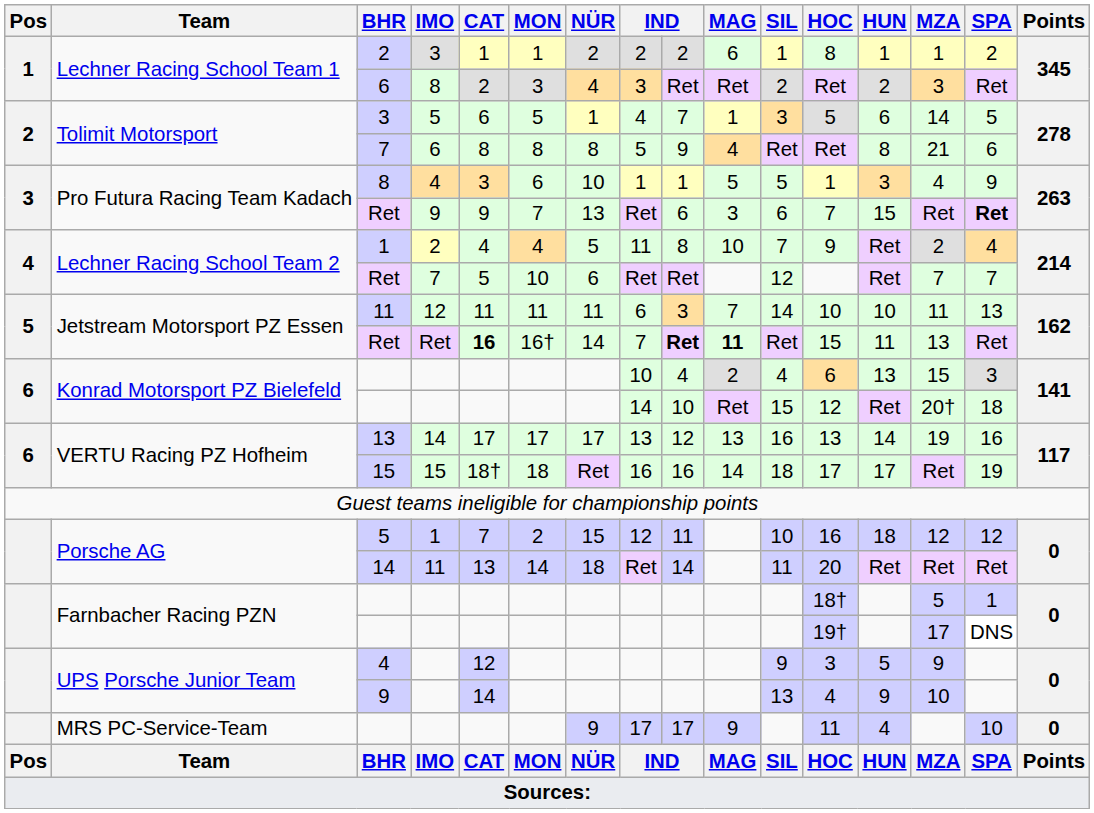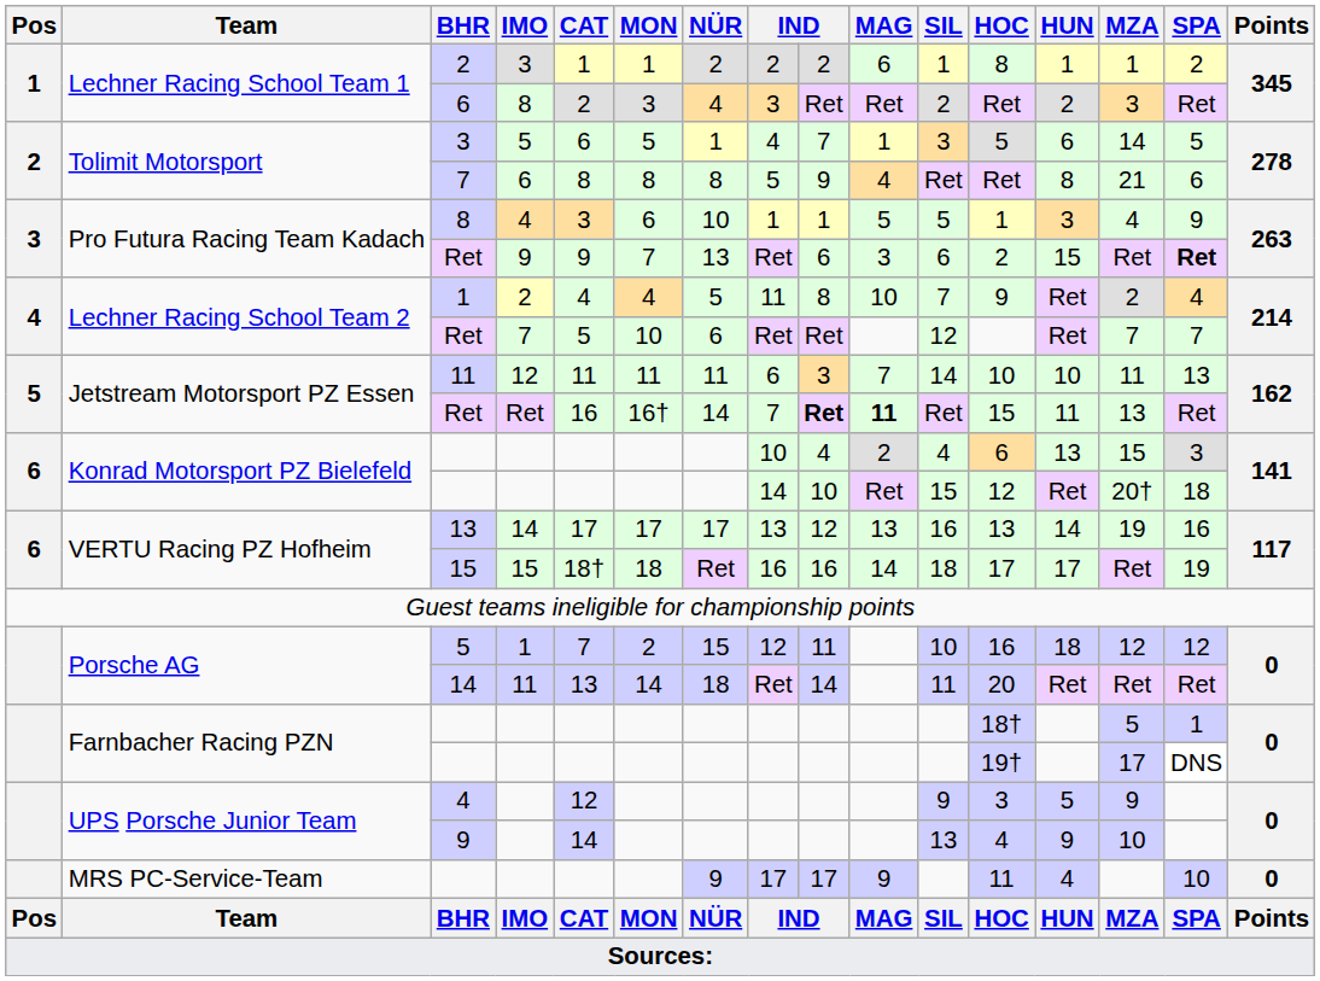 <table class="wikitable" style="font-size: 85%; text-align:center">
 <tr valign="top">
 <th valign="middle">Pos</th>
 <th valign="middle">Team</th>
 <th><a href='#'>BHR</a><br></th>
 <th><a href='#'>IMO</a><br></th>
 <th><a href='#'>CAT</a><br></th>
 <th><a href='#'>MON</a><br></th>
 <th><a href='#'>NÜR</a><br></th>
 <th colspan=2><a href='#'>IND</a><br></th>
 <th><a href='#'>MAG</a><br></th>
 <th><a href='#'>SIL</a><br></th>
 <th><a href='#'>HOC</a><br></th>
 <th><a href='#'>HUN</a><br></th>
 <th><a href='#'>MZA</a><br></th>
 <th><a href='#'>SPA</a><br></th>
 <th valign="middle">Points</th>
 </tr>
 <tr>
 <th rowspan=2>1</th>
 <td align=left rowspan=2> <a href='#'>Lechner Racing School Team 1</a></td>
 <td style="background:#CFCFFF;">2</td>
 <td style="background:#DFDFDF;">3</td>
 <td style="background:#FFFFBF;">1</td>
 <td style="background:#FFFFBF;">1</td>
 <td style="background:#DFDFDF;">2</td>
 <td style="background:#DFDFDF;">2</td>
 <td style="background:#DFDFDF;">2</td>
 <td style="background:#DFFFDF;">6</td>
 <td style="background:#FFFFBF;">1</td>
 <td style="background:#DFFFDF;">8</td>
 <td style="background:#FFFFBF;">1</td>
 <td style="background:#FFFFBF;">1</td>
 <td style="background:#FFFFBF;">2</td>
 <th rowspan=2>345</th>
 </tr>
 <tr>
 <td style="background:#CFCFFF;">6</td>
 <td style="background:#DFFFDF;">8</td>
 <td style="background:#DFDFDF;">2</td>
 <td style="background:#DFDFDF;">3</td>
 <td style="background:#FFDF9F;">4</td>
 <td style="background:#FFDF9F;">3</td>
 <td style="background:#EFCFFF;">Ret</td>
 <td style="background:#EFCFFF;">Ret</td>
 <td style="background:#DFDFDF;">2</td>
 <td style="background:#EFCFFF;">Ret</td>
 <td style="background:#DFDFDF;">2</td>
 <td style="background:#FFDF9F;">3</td>
 <td style="background:#EFCFFF;">Ret</td>
 </tr>
 <tr>
 <th rowspan=2>2</th>
 <td align=left rowspan=2> <a href='#'>Tolimit Motorsport</a></td>
 <td style="background:#CFCFFF;">3</td>
 <td style="background:#DFFFDF;">5</td>
 <td style="background:#DFFFDF;">6</td>
 <td style="background:#DFFFDF;">5</td>
 <td style="background:#FFFFBF;">1</td>
 <td style="background:#DFFFDF;">4</td>
 <td style="background:#DFFFDF;">7</td>
 <td style="background:#FFFFBF;">1</td>
 <td style="background:#FFDF9F;">3</td>
 <td style="background:#DFDFDF;">5</td>
 <td style="background:#DFFFDF;">6</td>
 <td style="background:#DFFFDF;">14</td>
 <td style="background:#DFFFDF;">5</td>
 <th rowspan=2>278</th>
 </tr>
 <tr>
 <td style="background:#CFCFFF;">7</td>
 <td style="background:#DFFFDF;">6</td>
 <td style="background:#DFFFDF;">8</td>
 <td style="background:#DFFFDF;">8</td>
 <td style="background:#DFFFDF;">8</td>
 <td style="background:#DFFFDF;">5</td>
 <td style="background:#DFFFDF;">9</td>
 <td style="background:#FFDF9F;">4</td>
 <td style="background:#EFCFFF;">Ret</td>
 <td style="background:#EFCFFF;">Ret</td>
 <td style="background:#DFFFDF;">8</td>
 <td style="background:#DFFFDF;">21</td>
 <td style="background:#DFFFDF;">6</td>
 </tr>
 <tr>
 <th rowspan=2>3</th>
 <td align=left rowspan=2> Pro Futura Racing Team Kadach</td>
 <td style="background:#CFCFFF;">8</td>
 <td style="background:#FFDF9F;">4</td>
 <td style="background:#FFDF9F;">3</td>
 <td style="background:#DFFFDF;">6</td>
 <td style="background:#DFFFDF;">10</td>
 <td style="background:#FFFFBF;">1</td>
 <td style="background:#FFFFBF;">1</td>
 <td style="background:#DFFFDF;">5</td>
 <td style="background:#DFFFDF;">5</td>
 <td style="background:#FFFFBF;">1</td>
 <td style="background:#FFDF9F;">3</td>
 <td style="background:#DFFFDF;">4</td>
 <td style="background:#DFFFDF;">9</td>
 <th rowspan=2>263</th>
 </tr>
 <tr>
 <td style="background:#EFCFFF;">Ret</td>
 <td style="background:#DFFFDF;">9</td>
 <td style="background:#DFFFDF;">9</td>
 <td style="background:#DFFFDF;">7</td>
 <td style="background:#DFFFDF;">13</td>
 <td style="background:#EFCFFF;">Ret</td>
 <td style="background:#DFFFDF;">6</td>
 <td style="background:#DFFFDF;">3</td>
 <td style="background:#DFFFDF;">6</td>
-<td style="background:#DFFFDF;">7</td>
+<td style="background:#DFFFDF;">2</td>
 <td style="background:#DFFFDF;">15</td>
 <td style="background:#EFCFFF;">Ret</td>
 <td style="background:#EFCFFF;"><strong>Ret</strong></td>
 </tr>
 <tr>
 <th rowspan=2>4</th>
 <td align=left rowspan=2> <a href='#'>Lechner Racing School Team 2</a></td>
 <td style="background:#CFCFFF;">1</td>
 <td style="background:#FFFFBF;">2</td>
 <td style="background:#DFFFDF;">4</td>
 <td style="background:#FFDF9F;">4</td>
 <td style="background:#DFFFDF;">5</td>
 <td style="background:#DFFFDF;">11</td>
 <td style="background:#DFFFDF;">8</td>
 <td style="background:#DFFFDF;">10</td>
 <td style="background:#DFFFDF;">7</td>
 <td style="background:#DFFFDF;">9</td>
 <td style="background:#EFCFFF;">Ret</td>
 <td style="background:#DFDFDF;">2</td>
 <td style="background:#FFDF9F;">4</td>
 <th rowspan=2>214</th>
 </tr>
 <tr>
 <td style="background:#EFCFFF;">Ret</td>
 <td style="background:#DFFFDF;">7</td>
 <td style="background:#DFFFDF;">5</td>
 <td style="background:#DFFFDF;">10</td>
 <td style="background:#DFFFDF;">6</td>
 <td style="background:#EFCFFF;">Ret</td>
 <td style="background:#EFCFFF;">Ret</td>
 <td></td>
 <td style="background:#DFFFDF;">12</td>
 <td></td>
 <td style="background:#EFCFFF;">Ret</td>
 <td style="background:#DFFFDF;">7</td>
 <td style="background:#DFFFDF;">7</td>
 </tr>
 <tr>
 <th rowspan=2>5</th>
 <td align=left rowspan=2> Jetstream Motorsport PZ Essen</td>
 <td style="background:#CFCFFF;">11</td>
 <td style="background:#DFFFDF;">12</td>
 <td style="background:#DFFFDF;">11</td>
 <td style="background:#DFFFDF;">11</td>
 <td style="background:#DFFFDF;">11</td>
 <td style="background:#DFFFDF;">6</td>
 <td style="background:#FFDF9F;">3</td>
 <td style="background:#DFFFDF;">7</td>
 <td style="background:#DFFFDF;">14</td>
 <td style="background:#DFFFDF;">10</td>
 <td style="background:#DFFFDF;">10</td>
 <td style="background:#DFFFDF;">11</td>
 <td style="background:#DFFFDF;">13</td>
 <th rowspan=2>162</th>
 </tr>
 <tr>
 <td style="background:#EFCFFF;">Ret</td>
 <td style="background:#EFCFFF;">Ret</td>
-<td style="background:#DFFFDF;"><strong>16</strong></td>
+<td style="background:#DFFFDF;">16</td>
 <td style="background:#DFFFDF;">16†</td>
 <td style="background:#DFFFDF;">14</td>
 <td style="background:#DFFFDF;">7</td>
 <td style="background:#EFCFFF;"><strong>Ret</strong></td>
 <td style="background:#DFFFDF;"><strong>11</strong></td>
 <td style="background:#EFCFFF;">Ret</td>
 <td style="background:#DFFFDF;">15</td>
 <td style="background:#DFFFDF;">11</td>
 <td style="background:#DFFFDF;">13</td>
 <td style="background:#EFCFFF;">Ret</td>
 </tr>
 <tr>
 <th rowspan=2>6</th>
 <td align=left rowspan=2> <a href='#'>Konrad Motorsport PZ Bielefeld</a></td>
 <td></td>
 <td></td>
 <td></td>
 <td></td>
 <td></td>
 <td style="background:#DFFFDF;">10</td>
 <td style="background:#DFFFDF;">4</td>
 <td style="background:#DFDFDF;">2</td>
 <td style="background:#DFFFDF;">4</td>
 <td style="background:#FFDF9F;">6</td>
 <td style="background:#DFFFDF;">13</td>
 <td style="background:#DFFFDF;">15</td>
 <td style="background:#DFDFDF;">3</td>
 <th rowspan=2>141</th>
 </tr>
 <tr>
 <td></td>
 <td></td>
 <td></td>
 <td></td>
 <td></td>
 <td style="background:#DFFFDF;">14</td>
 <td style="background:#DFFFDF;">10</td>
 <td style="background:#EFCFFF;">Ret</td>
 <td style="background:#DFFFDF;">15</td>
 <td style="background:#DFFFDF;">12</td>
 <td style="background:#EFCFFF;">Ret</td>
 <td style="background:#DFFFDF;">20†</td>
 <td style="background:#DFFFDF;">18</td>
 </tr>
 <tr>
 <th rowspan=2>6</th>
 <td align=left rowspan=2> VERTU Racing PZ Hofheim</td>
 <td style="background:#CFCFFF;">13</td>
 <td style="background:#DFFFDF;">14</td>
 <td style="background:#DFFFDF;">17</td>
 <td style="background:#DFFFDF;">17</td>
 <td style="background:#DFFFDF;">17</td>
 <td style="background:#DFFFDF;">13</td>
 <td style="background:#DFFFDF;">12</td>
 <td style="background:#DFFFDF;">13</td>
 <td style="background:#DFFFDF;">16</td>
 <td style="background:#DFFFDF;">13</td>
 <td style="background:#DFFFDF;">14</td>
 <td style="background:#DFFFDF;">19</td>
 <td style="background:#DFFFDF;">16</td>
 <th rowspan=2>117</th>
 </tr>
 <tr>
 <td style="background:#CFCFFF;">15</td>
 <td style="background:#DFFFDF;">15</td>
 <td style="background:#DFFFDF;">18†</td>
 <td style="background:#DFFFDF;">18</td>
 <td style="background:#EFCFFF;">Ret</td>
 <td style="background:#DFFFDF;">16</td>
 <td style="background:#DFFFDF;">16</td>
 <td style="background:#DFFFDF;">14</td>
 <td style="background:#DFFFDF;">18</td>
 <td style="background:#DFFFDF;">17</td>
 <td style="background:#DFFFDF;">17</td>
 <td style="background:#EFCFFF;">Ret</td>
 <td style="background:#DFFFDF;">19</td>
 </tr>
 <tr>
 <td colspan=16 align=center><em>Guest teams ineligible for championship points</em></td>
 </tr>
 <tr>
 <th rowspan=2></th>
 <td align=left rowspan=2> <a href='#'>Porsche AG</a></td>
 <td style="background:#CFCFFF;">5</td>
 <td style="background:#CFCFFF;">1</td>
 <td style="background:#CFCFFF;">7</td>
 <td style="background:#CFCFFF;">2</td>
 <td style="background:#CFCFFF;">15</td>
 <td style="background:#CFCFFF;">12</td>
 <td style="background:#CFCFFF;">11</td>
 <td></td>
 <td style="background:#CFCFFF;">10</td>
 <td style="background:#CFCFFF;">16</td>
 <td style="background:#CFCFFF;">18</td>
 <td style="background:#CFCFFF;">12</td>
 <td style="background:#CFCFFF;">12</td>
 <th rowspan=2>0</th>
 </tr>
 <tr>
 <td style="background:#CFCFFF;">14</td>
 <td style="background:#CFCFFF;">11</td>
 <td style="background:#CFCFFF;">13</td>
 <td style="background:#CFCFFF;">14</td>
 <td style="background:#CFCFFF;">18</td>
 <td style="background:#EFCFFF;">Ret</td>
 <td style="background:#CFCFFF;">14</td>
 <td></td>
 <td style="background:#CFCFFF;">11</td>
 <td style="background:#CFCFFF;">20</td>
 <td style="background:#EFCFFF;">Ret</td>
 <td style="background:#EFCFFF;">Ret</td>
 <td style="background:#EFCFFF;">Ret</td>
 </tr>
 <tr>
 <th rowspan=2></th>
 <td align=left rowspan=2> Farnbacher Racing PZN</td>
 <td></td>
 <td></td>
 <td></td>
 <td></td>
 <td></td>
 <td></td>
 <td></td>
 <td></td>
 <td></td>
 <td style="background:#CFCFFF;">18†</td>
 <td></td>
 <td style="background:#CFCFFF;">5</td>
 <td style="background:#CFCFFF;">1</td>
 <th rowspan=2>0</th>
 </tr>
 <tr>
 <td></td>
 <td></td>
 <td></td>
 <td></td>
 <td></td>
 <td></td>
 <td></td>
 <td></td>
 <td></td>
 <td style="background:#CFCFFF;">19†</td>
 <td></td>
 <td style="background:#CFCFFF;">17</td>
 <td style="background:#FFFFFF;">DNS</td>
 </tr>
 <tr>
 <th rowspan=2></th>
 <td align=left rowspan=2> <a href='#'>UPS</a> <a href='#'>Porsche Junior Team</a></td>
 <td style="background:#CFCFFF;">4</td>
 <td></td>
 <td style="background:#CFCFFF;">12</td>
 <td></td>
 <td></td>
 <td></td>
 <td></td>
 <td></td>
 <td style="background:#CFCFFF;">9</td>
 <td style="background:#CFCFFF;">3</td>
 <td style="background:#CFCFFF;">5</td>
 <td style="background:#CFCFFF;">9</td>
 <td></td>
 <th rowspan=2>0</th>
 </tr>
 <tr>
 <td style="background:#CFCFFF;">9</td>
 <td></td>
 <td style="background:#CFCFFF;">14</td>
 <td></td>
 <td></td>
 <td></td>
 <td></td>
 <td></td>
 <td style="background:#CFCFFF;">13</td>
 <td style="background:#CFCFFF;">4</td>
 <td style="background:#CFCFFF;">9</td>
 <td style="background:#CFCFFF;">10</td>
 <td></td>
 </tr>
 <tr>
 <th></th>
 <td align=left rowspan=1> MRS PC-Service-Team</td>
 <td></td>
 <td></td>
 <td></td>
 <td></td>
 <td style="background:#CFCFFF;">9</td>
 <td style="background:#CFCFFF;">17</td>
 <td style="background:#CFCFFF;">17</td>
 <td style="background:#CFCFFF;">9</td>
 <td></td>
 <td style="background:#CFCFFF;">11</td>
 <td style="background:#CFCFFF;">4</td>
 <td></td>
 <td style="background:#CFCFFF;">10</td>
 <th>0</th>
 </tr>
 <tr>
 <th valign="middle">Pos</th>
 <th valign="middle">Team</th>
 <th><a href='#'>BHR</a><br></th>
 <th><a href='#'>IMO</a><br></th>
 <th><a href='#'>CAT</a><br></th>
 <th><a href='#'>MON</a><br></th>
 <th><a href='#'>NÜR</a><br></th>
 <th colspan=2><a href='#'>IND</a><br></th>
 <th><a href='#'>MAG</a><br></th>
 <th><a href='#'>SIL</a><br></th>
 <th><a href='#'>HOC</a><br></th>
 <th><a href='#'>HUN</a><br></th>
 <th><a href='#'>MZA</a><br></th>
 <th><a href='#'>SPA</a><br></th>
 <th valign="middle">Points</th>
 </tr>
 <tr>
 <td colspan="16" style="background-color:#EAECF0;text-align:center"><strong>Sources:</strong></td>
 </tr>
 </table>
